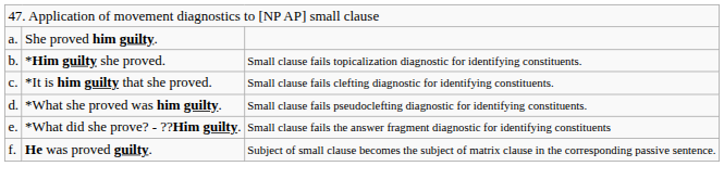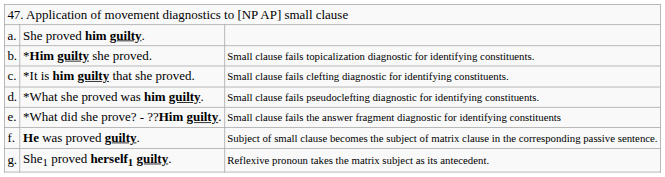 <table class="wikitable">
 <tr>
 <td colspan="3">47. Application of movement diagnostics to [NP AP] small clause</td>
 </tr>
 <tr>
 <td>a.</td>
 <td>She proved <strong>him <u>guilty</u></strong>.</td>
 <td></td>
 </tr>
 <tr>
 <td>b.</td>
 <td>*<strong>Him <u>guilty</u></strong> she proved.</td>
 <td><small>Small clause fails topicalization diagnostic for identifying constituents.</small></td>
 </tr>
 <tr>
 <td>c.</td>
 <td>*It is <strong>him <u>guilty</u></strong> that she proved.</td>
 <td><small>Small clause fails clefting diagnostic for identifying constituents.</small></td>
 </tr>
 <tr>
 <td>d.</td>
 <td>*What she proved was <strong>him <u>guilty</u></strong>.</td>
 <td><small>Small clause fails pseudoclefting diagnostic for identifying constituents.</small></td>
 </tr>
 <tr>
 <td>e.</td>
 <td>*What did she prove? - ??<strong>Him <u>guilty</u></strong>.</td>
 <td><small>Small clause fails the answer fragment diagnostic for identifying constituents</small></td>
 </tr>
 <tr>
 <td>f.</td>
 <td><strong>He</strong> was proved <strong><u>guilty</u></strong>.</td>
 <td><small>Subject of small clause becomes the subject of matrix clause in the corresponding passive sentence.</small></td>
 </tr>
+<tr>
+<td>g.</td>
+<td>She<sub>1</sub> proved <strong>herself<sub>1</sub> <u>guilty</u></strong>.</td>
+<td><small>Reflexive pronoun takes the matrix subject as its antecedent.</small></td>
+</tr>
 </table>
